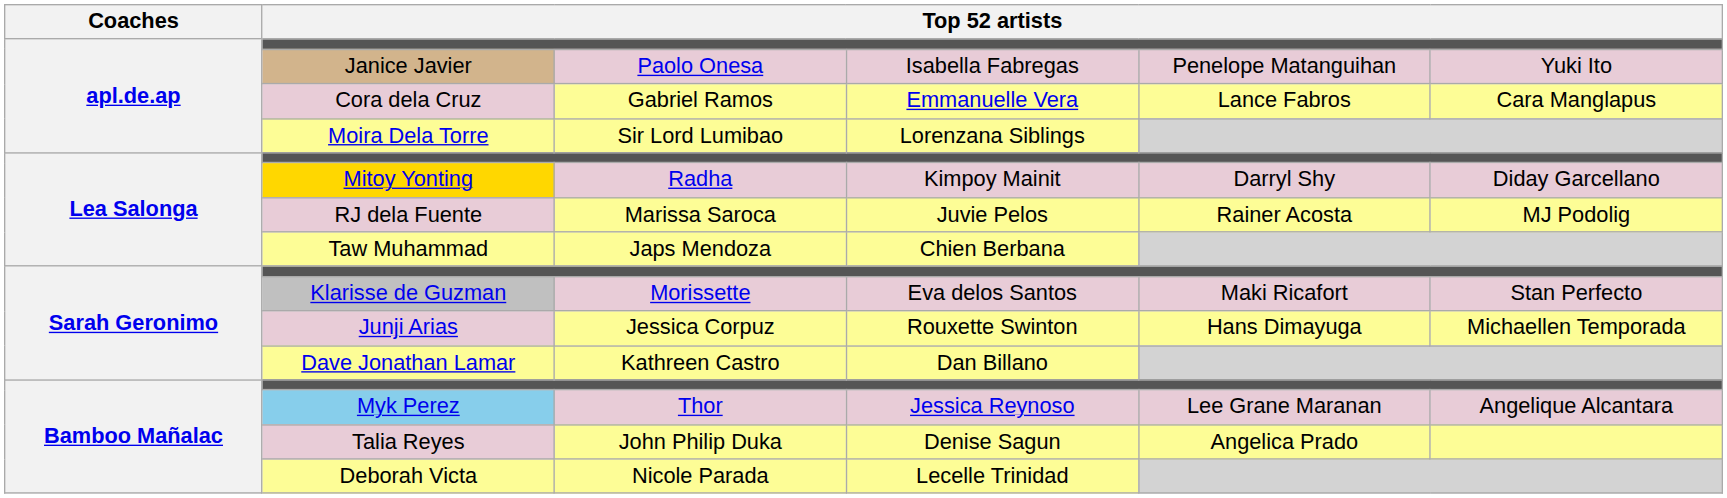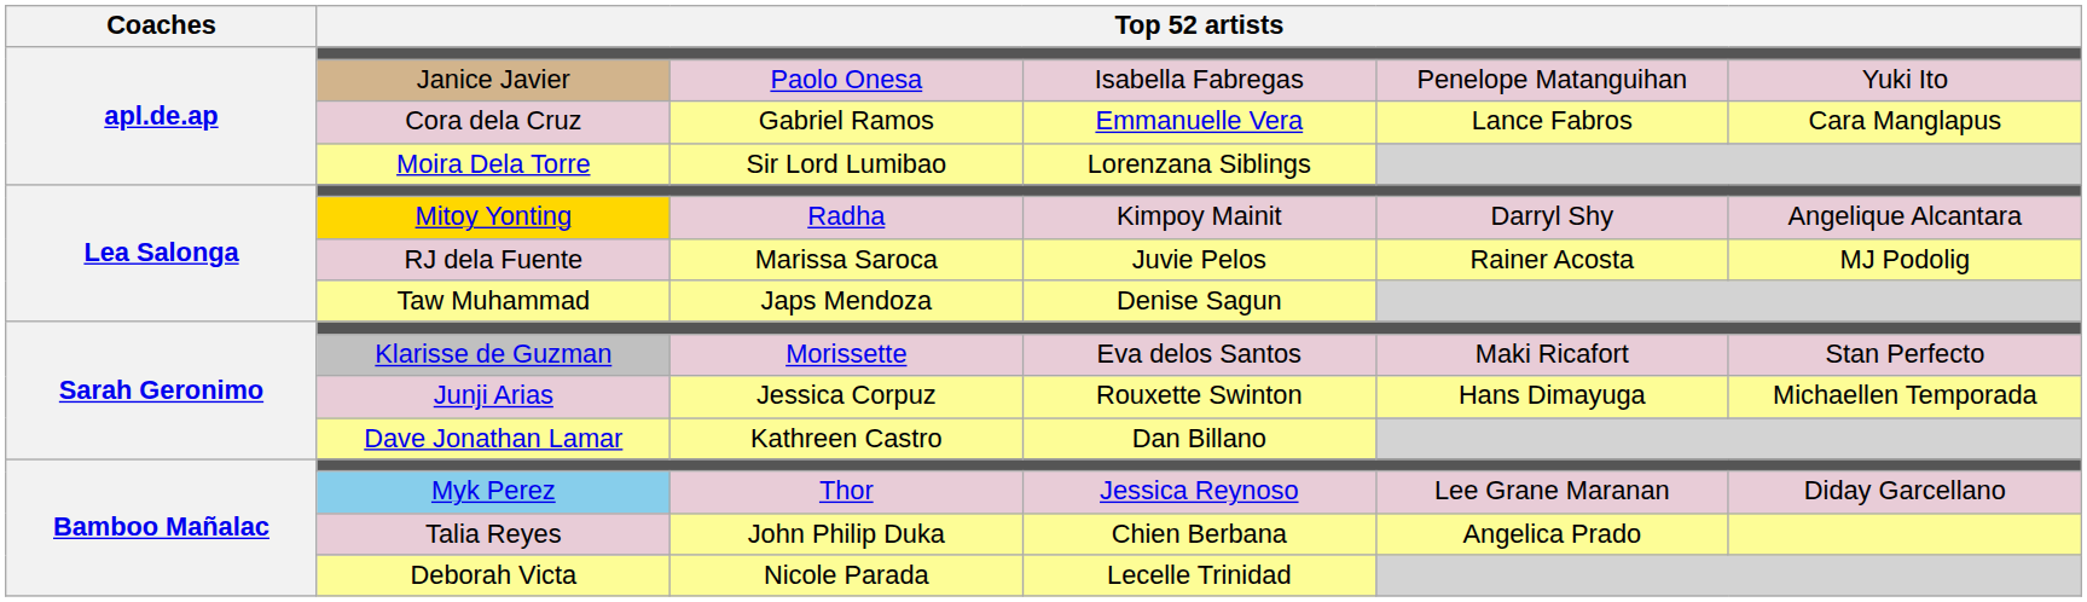 <table class="wikitable" style="text-align:center; width:100%;">
 <tr>
 <th scope="col" style="width:15%;">Coaches</th>
 <th colspan="5">Top 52 artists</th>
 </tr>
 <tr>
 <th rowspan="4"><a href='#'>apl.de.ap</a></th>
 <td colspan="5" style="background:#555555;"></td>
 </tr>
 <tr>
 <td style="background:tan;" width="17%">Janice Javier</td>
 <td style="background:#E8CCD7;"><a href='#'>Paolo Onesa</a></td>
 <td style="background:#E8CCD7;">Isabella Fabregas</td>
 <td width="17%" style="background:#E8CCD7;">Penelope Matanguihan</td>
 <td style="background:#E8CCD7;">Yuki Ito</td>
 </tr>
 <tr>
 <td style="background:#E8CCD7;">Cora dela Cruz</td>
 <td style="background:#FDFD96;">Gabriel Ramos</td>
 <td style="background:#FDFD96;"><a href='#'>Emmanuelle Vera</a></td>
 <td style="background:#FDFD96;">Lance Fabros</td>
 <td style="background:#FDFD96;">Cara Manglapus</td>
 </tr>
 <tr>
 <td style="background:#FDFD96;"><a href='#'>Moira Dela Torre</a></td>
 <td style="background:#FDFD96;">Sir Lord Lumibao</td>
 <td style="background:#FDFD96;">Lorenzana Siblings</td>
 <td colspan="2" style="background:lightgrey;"></td>
 </tr>
 <tr>
 <th rowspan="4"><a href='#'>Lea Salonga</a></th>
 <td colspan="5" style="background:#555555;"></td>
 </tr>
 <tr>
 <td style="background:gold;"><a href='#'>Mitoy Yonting</a></td>
 <td style="background:#E8CCD7;"><a href='#'>Radha</a></td>
 <td style="background:#E8CCD7;">Kimpoy Mainit</td>
 <td style="background:#E8CCD7;">Darryl Shy</td>
-<td style="background:#E8CCD7;">Diday Garcellano</td>
+<td style="background:#E8CCD7;">Angelique Alcantara</td>
 </tr>
 <tr>
 <td style="background:#E8CCD7;">RJ dela Fuente</td>
 <td style="background:#FDFD96;">Marissa Saroca</td>
 <td style="background:#FDFD96;">Juvie Pelos</td>
 <td style="background:#FDFD96;">Rainer Acosta</td>
 <td style="background:#FDFD96;">MJ Podolig</td>
 </tr>
 <tr>
 <td style="background:#FDFD96;">Taw Muhammad</td>
 <td style="background:#FDFD96;">Japs Mendoza</td>
-<td style="background:#FDFD96;">Chien Berbana</td>
+<td style="background:#FDFD96;">Denise Sagun</td>
 <td colspan="2" style="background:lightgrey;"></td>
 </tr>
 <tr>
 <th rowspan="4"><a href='#'>Sarah Geronimo</a></th>
 <td colspan="5" style="background:#555555;"></td>
 </tr>
 <tr>
 <td style="background:silver;"><a href='#'>Klarisse de Guzman</a></td>
 <td style="background:#E8CCD7;"><a href='#'>Morissette</a></td>
 <td style="background:#E8CCD7;">Eva delos Santos</td>
 <td style="background:#E8CCD7;">Maki Ricafort</td>
 <td width="17%" style="background:#E8CCD7;">Stan Perfecto</td>
 </tr>
 <tr>
 <td style="background:#E8CCD7;"><a href='#'>Junji Arias</a></td>
 <td style="background:#FDFD96;">Jessica Corpuz</td>
 <td style="background:#FDFD96;">Rouxette Swinton</td>
 <td style="background:#FDFD96;">Hans Dimayuga</td>
 <td style="background:#FDFD96;">Michaellen Temporada</td>
 </tr>
 <tr>
 <td style="background:#FDFD96;"><a href='#'>Dave Jonathan Lamar</a></td>
 <td style="background:#FDFD96;">Kathreen Castro</td>
 <td style="background:#FDFD96;">Dan Billano</td>
 <td colspan="2" style="background:lightgrey;"></td>
 </tr>
 <tr>
 <th rowspan="4"><a href='#'>Bamboo Mañalac</a></th>
 <td colspan="5" style="background:#555555;"></td>
 </tr>
 <tr>
 <td style="background:skyblue;"><a href='#'>Myk Perez</a></td>
 <td width="17%" style="background:#E8CCD7;"><a href='#'>Thor</a></td>
 <td width="17%" style="background:#E8CCD7;"><a href='#'>Jessica Reynoso</a></td>
 <td style="background:#E8CCD7;">Lee Grane Maranan</td>
-<td style="background:#E8CCD7;">Angelique Alcantara</td>
+<td style="background:#E8CCD7;">Diday Garcellano</td>
 </tr>
 <tr>
 <td style="background:#E8CCD7;">Talia Reyes</td>
 <td style="background:#FDFD96;">John Philip Duka</td>
-<td style="background:#FDFD96;">Denise Sagun</td>
+<td style="background:#FDFD96;">Chien Berbana</td>
 <td style="background:#FDFD96;">Angelica Prado</td>
 <td style="background:#FDFD96;"></td>
 </tr>
 <tr>
 <td style="background:#FDFD96;">Deborah Victa</td>
 <td style="background:#FDFD96;">Nicole Parada</td>
 <td style="background:#FDFD96;">Lecelle Trinidad</td>
 <td colspan="2" style="background:lightgrey;"></td>
 </tr>
 </table>
